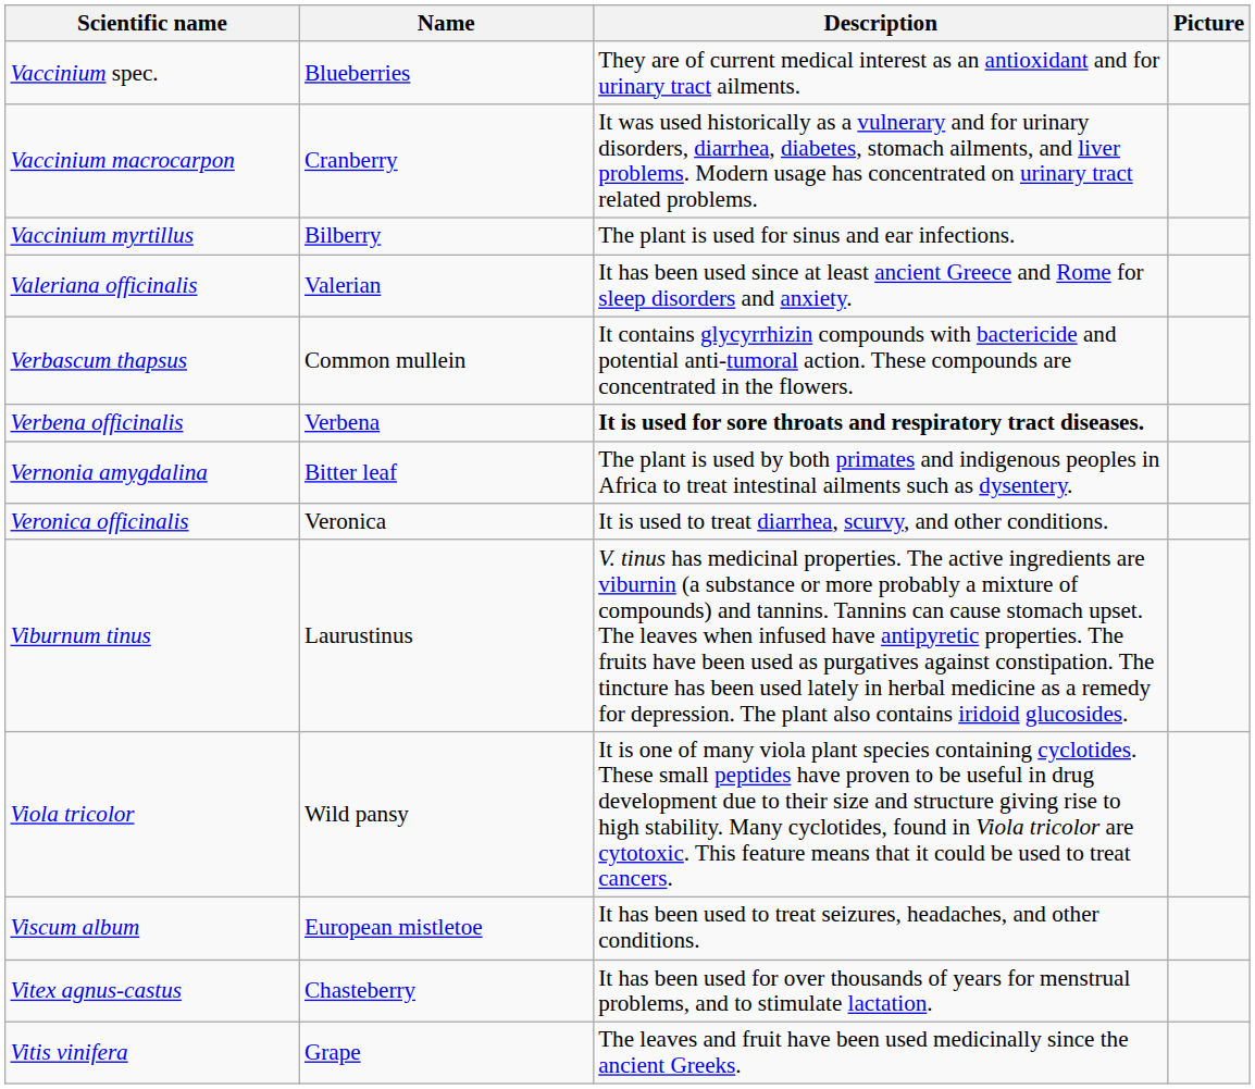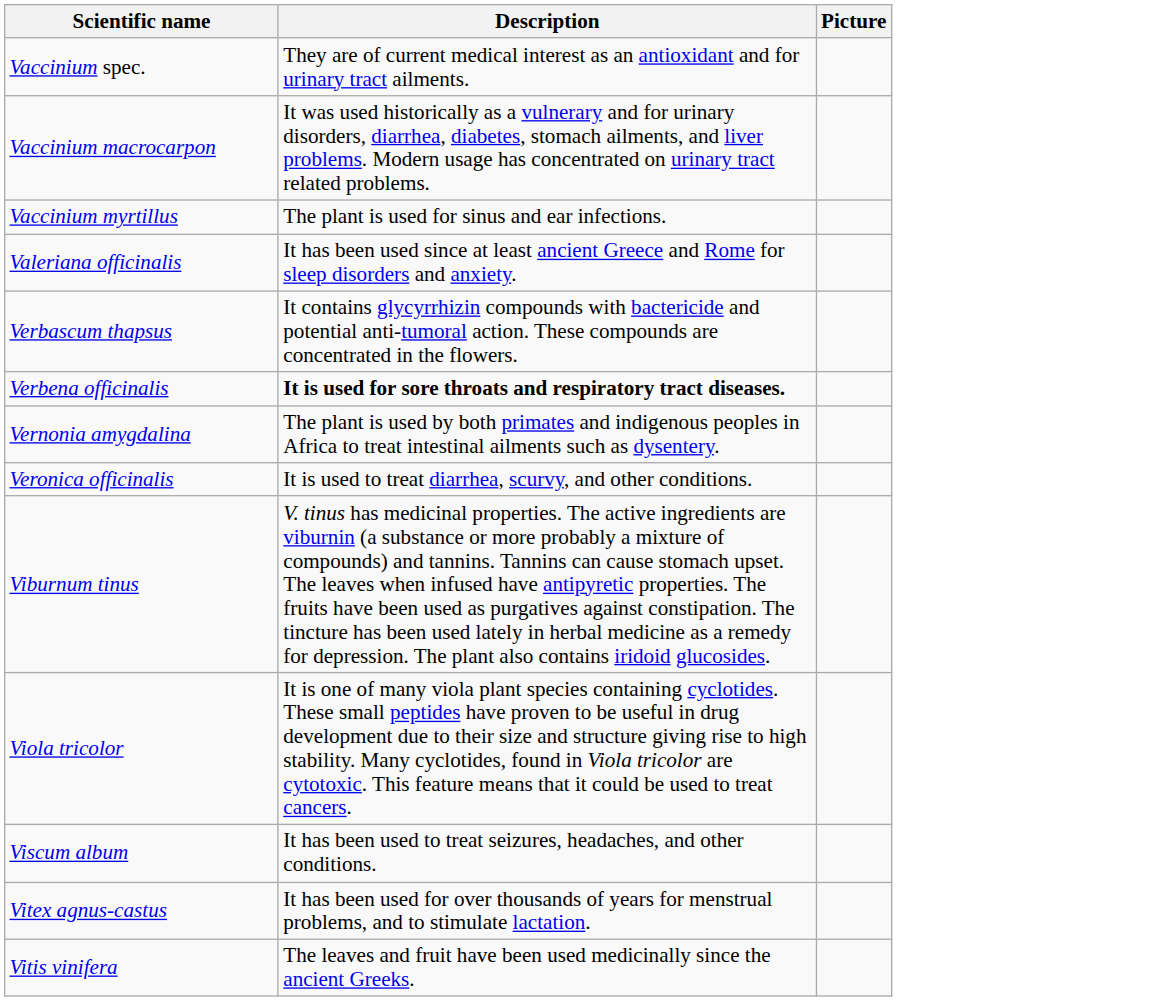 <table class="wikitable sortable">
 <tr>
 <th width=200px>Scientific name</th>
-<th width=200px>Name</th>
 <th width=400px>Description</th>
 <th>Picture</th>
 </tr>
 <tr>
 <td><em><a href='#'>Vaccinium</a></em> spec.</td>
-<td><a href='#'>Blueberries</a></td>
 <td>They are of current medical interest as an <a href='#'>antioxidant</a> and for <a href='#'>urinary tract</a> ailments.</td>
 <td></td>
 </tr>
 <tr>
 <td><em><a href='#'>Vaccinium macrocarpon</a></em></td>
-<td><a href='#'>Cranberry</a></td>
 <td>It was used historically as a <a href='#'>vulnerary</a> and for urinary disorders, <a href='#'>diarrhea</a>, <a href='#'>diabetes</a>, stomach ailments, and <a href='#'>liver problems</a>. Modern usage has concentrated on <a href='#'>urinary tract</a> related problems.</td>
 <td></td>
 </tr>
 <tr>
 <td><em><a href='#'>Vaccinium myrtillus</a></em></td>
-<td><a href='#'>Bilberry</a></td>
 <td>The plant is used for sinus and ear infections.</td>
 <td></td>
 </tr>
 <tr>
 <td><em><a href='#'>Valeriana officinalis</a></em></td>
-<td><a href='#'>Valerian</a></td>
 <td>It has been used since at least <a href='#'>ancient Greece</a> and <a href='#'>Rome</a> for <a href='#'>sleep disorders</a> and <a href='#'>anxiety</a>.</td>
 <td></td>
 </tr>
 <tr>
 <td><em><a href='#'>Verbascum thapsus</a></em></td>
-<td>Common mullein</td>
 <td>It contains <a href='#'>glycyrrhizin</a> compounds with <a href='#'>bactericide</a> and potential anti-<a href='#'>tumoral</a> action. These compounds are concentrated in the flowers.</td>
 <td></td>
 </tr>
 <tr>
 <td><em><a href='#'>Verbena officinalis</a></em></td>
-<td><a href='#'>Verbena</a></td>
 <td><strong>It is used for sore throats and respiratory tract diseases.</strong></td>
 <td></td>
 </tr>
 <tr>
 <td><em><a href='#'>Vernonia amygdalina</a></em></td>
-<td><a href='#'>Bitter leaf</a></td>
 <td>The plant is used by both <a href='#'>primates</a> and indigenous peoples in Africa to treat intestinal ailments such as <a href='#'>dysentery</a>.</td>
 <td></td>
 </tr>
 <tr>
 <td><em><a href='#'>Veronica officinalis</a></em></td>
-<td>Veronica</td>
 <td>It is used to treat <a href='#'>diarrhea</a>, <a href='#'>scurvy</a>, and other conditions.</td>
 <td></td>
 </tr>
 <tr>
 <td><em><a href='#'>Viburnum tinus</a></em></td>
-<td>Laurustinus</td>
 <td><em>V. tinus</em> has medicinal properties. The active ingredients are <a href='#'>viburnin</a> (a substance or more probably a mixture of compounds) and tannins. Tannins can cause stomach upset. The leaves when infused have <a href='#'>antipyretic</a> properties. The fruits have been used as purgatives against constipation. The tincture has been used lately in herbal medicine as a remedy for depression. The plant also contains <a href='#'>iridoid</a> <a href='#'>glucosides</a>.</td>
 <td></td>
 </tr>
 <tr>
 <td><em><a href='#'>Viola tricolor</a></em></td>
-<td>Wild pansy</td>
 <td>It is one of many viola plant species containing <a href='#'>cyclotides</a>. These small <a href='#'>peptides</a> have proven to be useful in drug development due to their size and structure giving rise to high stability. Many cyclotides, found in <em>Viola tricolor</em> are <a href='#'>cytotoxic</a>. This feature means that it could be used to treat <a href='#'>cancers</a>.</td>
 <td></td>
 </tr>
 <tr>
 <td><em><a href='#'>Viscum album</a></em></td>
-<td><a href='#'>European mistletoe</a></td>
 <td>It has been used to treat seizures, headaches, and other conditions.</td>
 <td></td>
 </tr>
 <tr>
 <td><em><a href='#'>Vitex agnus-castus</a></em></td>
-<td><a href='#'>Chasteberry</a></td>
 <td>It has been used for over thousands of years for menstrual problems, and to stimulate <a href='#'>lactation</a>.</td>
 <td></td>
 </tr>
 <tr>
 <td><em><a href='#'>Vitis vinifera</a></em></td>
-<td><a href='#'>Grape</a></td>
 <td>The leaves and fruit have been used medicinally since the <a href='#'>ancient Greeks</a>.</td>
 <td></td>
 </tr>
 </table>
